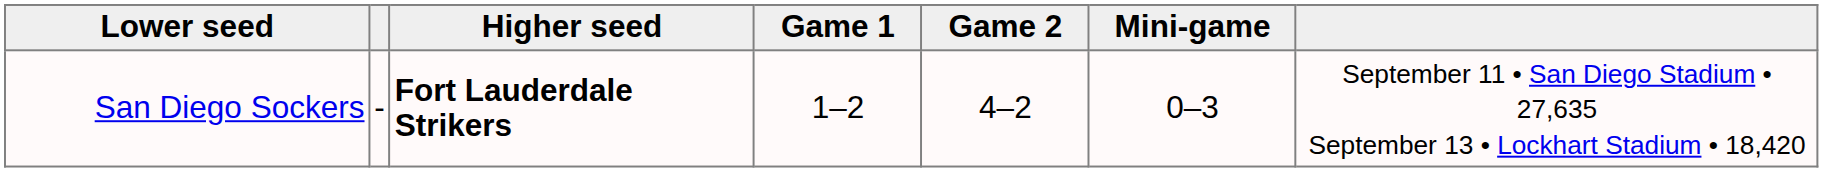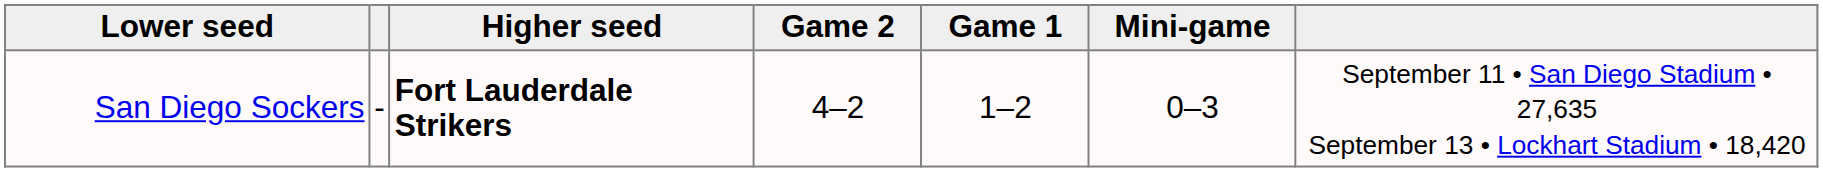 <table style=border-collapse:collapse border=1 cellspacing=0 cellpadding=2>
 <tr style="text-align:center; background:#efefef;">
 <th width=180>Lower seed</th>
 <th width=5></th>
 <th width=180>Higher seed</th>
+<th width=80>Game 2</th>
 <th width=80>Game 1</th>
-<th width=80>Game 2</th>
 <th width=100>Mini-game</th>
 <td width=260></td>
 </tr>
 <tr style="text-align:center; background:snow;">
 <td align=right><a href='#'>San Diego Sockers</a></td>
 <td>-</td>
 <td align=left><strong>Fort Lauderdale Strikers</strong></td>
+<td>4–2</td>
 <td>1–2</td>
-<td>4–2</td>
 <td>0–3</td>
 <td><small>September 11 • <a href='#'>San Diego Stadium</a> • 27,635<br>September 13 • <a href='#'>Lockhart Stadium</a> • 18,420</small></td>
 </tr>
 </table>
